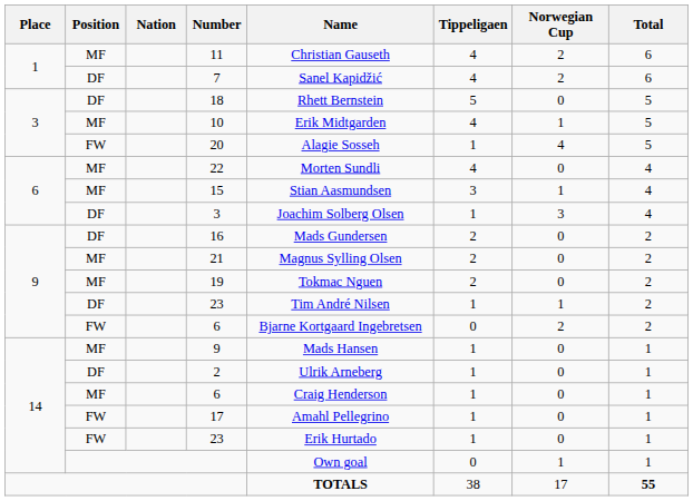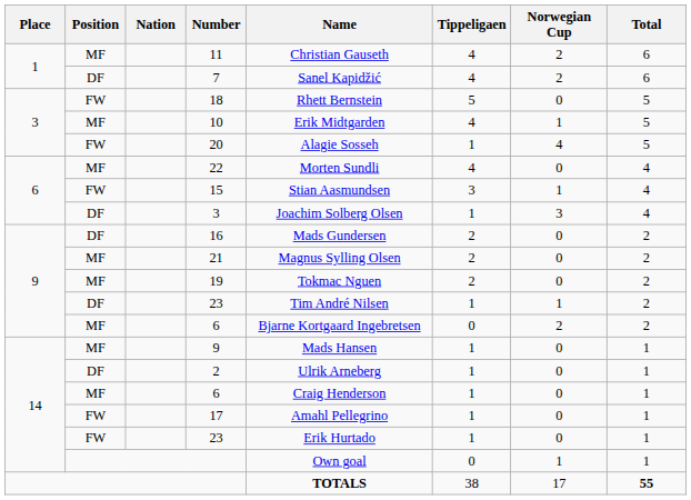 <table class="wikitable" style="font-size: 95%; text-align: center;">
 <tr>
 <th width=60>Place</th>
 <th width=60>Position</th>
 <th width=60>Nation</th>
 <th width=60>Number</th>
 <th width=200>Name</th>
 <th width=80>Tippeligaen</th>
 <th width=100>Norwegian Cup</th>
 <th width=80><strong>Total</strong></th>
 </tr>
 <tr>
 <td rowspan="2">1</td>
 <td>MF</td>
 <td></td>
 <td>11</td>
 <td><a href='#'>Christian Gauseth</a></td>
 <td>4</td>
 <td>2</td>
 <td>6</td>
 </tr>
 <tr>
 <td>DF</td>
 <td></td>
 <td>7</td>
 <td><a href='#'>Sanel Kapidžić</a></td>
 <td>4</td>
 <td>2</td>
 <td>6</td>
 </tr>
 <tr>
 <td rowspan="3">3</td>
-<td>DF</td>
+<td>FW</td>
 <td></td>
 <td>18</td>
 <td><a href='#'>Rhett Bernstein</a></td>
 <td>5</td>
 <td>0</td>
 <td>5</td>
 </tr>
 <tr>
 <td>MF</td>
 <td></td>
 <td>10</td>
 <td><a href='#'>Erik Midtgarden</a></td>
 <td>4</td>
 <td>1</td>
 <td>5</td>
 </tr>
 <tr>
 <td>FW</td>
 <td></td>
 <td>20</td>
 <td><a href='#'>Alagie Sosseh</a></td>
 <td>1</td>
 <td>4</td>
 <td>5</td>
 </tr>
 <tr>
 <td rowspan="3">6</td>
 <td>MF</td>
 <td></td>
 <td>22</td>
 <td><a href='#'>Morten Sundli</a></td>
 <td>4</td>
 <td>0</td>
 <td>4</td>
 </tr>
 <tr>
-<td>MF</td>
+<td>FW</td>
 <td></td>
 <td>15</td>
 <td><a href='#'>Stian Aasmundsen</a></td>
 <td>3</td>
 <td>1</td>
 <td>4</td>
 </tr>
 <tr>
 <td>DF</td>
 <td></td>
 <td>3</td>
 <td><a href='#'>Joachim Solberg Olsen</a></td>
 <td>1</td>
 <td>3</td>
 <td>4</td>
 </tr>
 <tr>
 <td rowspan="5">9</td>
 <td>DF</td>
 <td></td>
 <td>16</td>
 <td><a href='#'>Mads Gundersen</a></td>
 <td>2</td>
 <td>0</td>
 <td>2</td>
 </tr>
 <tr>
 <td>MF</td>
 <td></td>
 <td>21</td>
 <td><a href='#'>Magnus Sylling Olsen</a></td>
 <td>2</td>
 <td>0</td>
 <td>2</td>
 </tr>
 <tr>
 <td>MF</td>
 <td></td>
 <td>19</td>
 <td><a href='#'>Tokmac Nguen</a></td>
 <td>2</td>
 <td>0</td>
 <td>2</td>
 </tr>
 <tr>
 <td>DF</td>
 <td></td>
 <td>23</td>
 <td><a href='#'>Tim André Nilsen</a></td>
 <td>1</td>
 <td>1</td>
 <td>2</td>
 </tr>
 <tr>
-<td>FW</td>
+<td>MF</td>
 <td></td>
 <td>6</td>
 <td><a href='#'>Bjarne Kortgaard Ingebretsen</a></td>
 <td>0</td>
 <td>2</td>
 <td>2</td>
 </tr>
 <tr>
 <td rowspan="6">14</td>
 <td>MF</td>
 <td></td>
 <td>9</td>
 <td><a href='#'>Mads Hansen</a></td>
 <td>1</td>
 <td>0</td>
 <td>1</td>
 </tr>
 <tr>
 <td>DF</td>
 <td></td>
 <td>2</td>
 <td><a href='#'>Ulrik Arneberg</a></td>
 <td>1</td>
 <td>0</td>
 <td>1</td>
 </tr>
 <tr>
 <td>MF</td>
 <td></td>
 <td>6</td>
 <td><a href='#'>Craig Henderson</a></td>
 <td>1</td>
 <td>0</td>
 <td>1</td>
 </tr>
 <tr>
 <td>FW</td>
 <td></td>
 <td>17</td>
 <td><a href='#'>Amahl Pellegrino</a></td>
 <td>1</td>
 <td>0</td>
 <td>1</td>
 </tr>
 <tr>
 <td>FW</td>
 <td></td>
 <td>23</td>
 <td><a href='#'>Erik Hurtado</a></td>
 <td>1</td>
 <td>0</td>
 <td>1</td>
 </tr>
 <tr>
 <td colspan="3"></td>
 <td><a href='#'>Own goal</a></td>
 <td>0</td>
 <td>1</td>
 <td>1</td>
 </tr>
 <tr>
 <td colspan="4"></td>
 <td><strong>TOTALS</strong></td>
 <td>38</td>
 <td>17</td>
 <td><strong>55</strong></td>
 </tr>
 </table>
